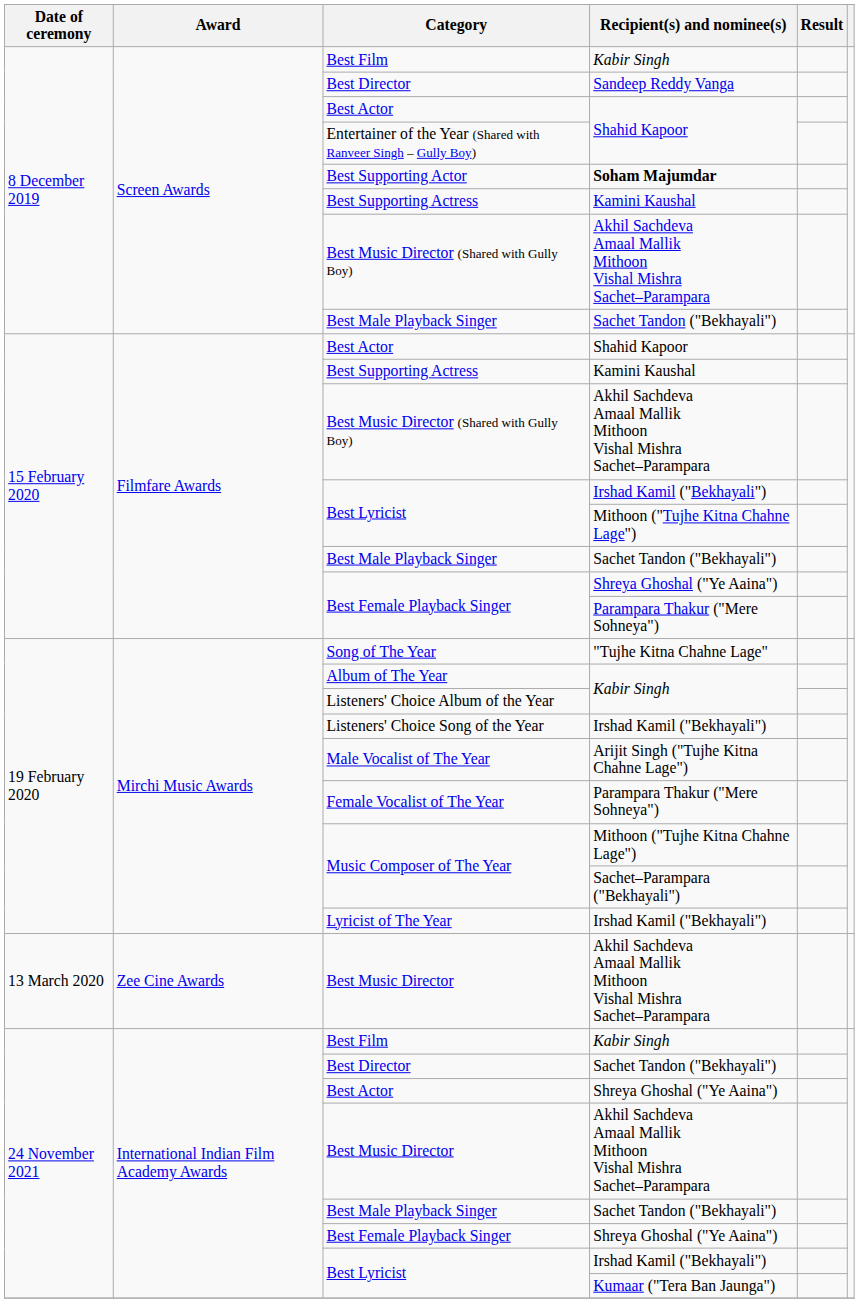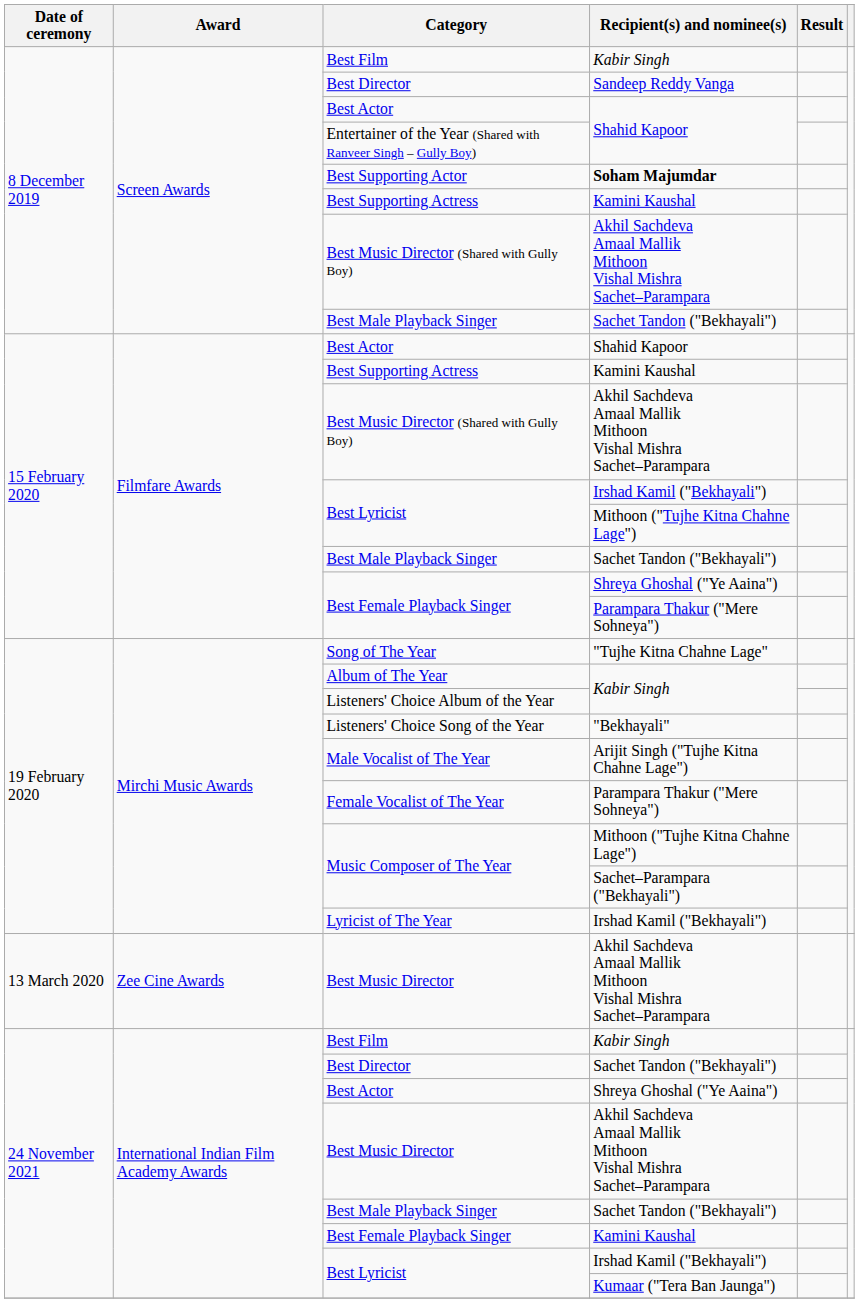 <table class="wikitable sortable">
 <tr>
 <th>Date of ceremony</th>
 <th>Award</th>
 <th>Category</th>
 <th>Recipient(s) and nominee(s)</th>
 <th scope="col" class="unsortable">Result</th>
 <th scope="col" class="unsortable"></th>
 </tr>
 <tr>
 <td rowspan="8"><a href='#'>8 December 2019</a></td>
 <td rowspan="8"><a href='#'>Screen Awards</a></td>
 <td><a href='#'>Best Film</a></td>
 <td><em>Kabir Singh</em></td>
 <td></td>
 <td rowspan="8"><br></td>
 </tr>
 <tr>
 <td><a href='#'>Best Director</a></td>
 <td><a href='#'>Sandeep Reddy Vanga</a></td>
 <td></td>
 </tr>
 <tr>
 <td><a href='#'>Best Actor</a></td>
 <td rowspan="2"><a href='#'>Shahid Kapoor</a></td>
 <td></td>
 </tr>
 <tr>
 <td>Entertainer of the Year <small>(Shared with <a href='#'>Ranveer Singh</a> – <a href='#'>Gully Boy</a>)</small></td>
 <td></td>
 </tr>
 <tr>
 <td><a href='#'>Best Supporting Actor</a></td>
 <td><strong>Soham Majumdar</strong></td>
 <td></td>
 </tr>
 <tr>
 <td><a href='#'>Best Supporting Actress</a></td>
 <td><a href='#'>Kamini Kaushal</a></td>
 <td></td>
 </tr>
 <tr>
 <td><a href='#'>Best Music Director</a> <small>(Shared with Gully Boy)</small></td>
 <td><a href='#'>Akhil Sachdeva</a><br><a href='#'>Amaal Mallik</a><br><a href='#'>Mithoon</a><br><a href='#'>Vishal Mishra</a><br><a href='#'>Sachet–Parampara</a></td>
 <td></td>
 </tr>
 <tr>
 <td><a href='#'>Best Male Playback Singer</a></td>
 <td><a href='#'>Sachet Tandon</a> ("Bekhayali")</td>
 <td></td>
 </tr>
 <tr>
 <td rowspan="8"><a href='#'>15 February 2020</a></td>
 <td rowspan="8"><a href='#'>Filmfare Awards</a></td>
 <td><a href='#'>Best Actor</a></td>
 <td>Shahid Kapoor</td>
 <td></td>
 <td rowspan="8"><br></td>
 </tr>
 <tr>
 <td><a href='#'>Best Supporting Actress</a></td>
 <td>Kamini Kaushal</td>
 <td></td>
 </tr>
 <tr>
 <td><a href='#'>Best Music Director</a> <small>(Shared with Gully Boy)</small></td>
 <td>Akhil Sachdeva<br>Amaal Mallik<br>Mithoon<br>Vishal Mishra<br>Sachet–Parampara</td>
 <td></td>
 </tr>
 <tr>
 <td rowspan="2"><a href='#'>Best Lyricist</a></td>
 <td><a href='#'>Irshad Kamil</a> ("<a href='#'>Bekhayali</a>")</td>
 <td></td>
 </tr>
 <tr>
 <td>Mithoon ("<a href='#'>Tujhe Kitna Chahne Lage</a>")</td>
 <td></td>
 </tr>
 <tr>
 <td><a href='#'>Best Male Playback Singer</a></td>
 <td>Sachet Tandon ("Bekhayali")</td>
 <td></td>
 </tr>
 <tr>
 <td rowspan="2"><a href='#'>Best Female Playback Singer</a></td>
 <td><a href='#'>Shreya Ghoshal</a> ("Ye Aaina")</td>
 <td></td>
 </tr>
 <tr>
 <td><a href='#'>Parampara Thakur</a> ("Mere Sohneya")</td>
 <td></td>
 </tr>
 <tr>
 <td rowspan="9">19 February 2020</td>
 <td rowspan="9"><a href='#'>Mirchi Music Awards</a></td>
 <td><a href='#'>Song of The Year</a></td>
 <td>"Tujhe Kitna Chahne Lage"</td>
 <td></td>
 <td rowspan="9"><br></td>
 </tr>
 <tr>
 <td><a href='#'>Album of The Year</a></td>
 <td rowspan="2"><em>Kabir Singh</em></td>
 <td></td>
 </tr>
 <tr>
 <td>Listeners' Choice Album of the Year</td>
 <td></td>
 </tr>
 <tr>
 <td>Listeners' Choice Song of the Year</td>
-<td>Irshad Kamil ("Bekhayali")</td>
+<td>"Bekhayali"</td>
 <td></td>
 </tr>
 <tr>
 <td><a href='#'>Male Vocalist of The Year</a></td>
 <td>Arijit Singh ("Tujhe Kitna Chahne Lage")</td>
 <td></td>
 </tr>
 <tr>
 <td><a href='#'>Female Vocalist of The Year</a></td>
 <td>Parampara Thakur ("Mere Sohneya")</td>
 <td></td>
 </tr>
 <tr>
 <td rowspan="2"><a href='#'>Music Composer of The Year</a></td>
 <td>Mithoon ("Tujhe Kitna Chahne Lage")</td>
 <td></td>
 </tr>
 <tr>
 <td>Sachet–Parampara ("Bekhayali")</td>
 <td></td>
 </tr>
 <tr>
 <td><a href='#'>Lyricist of The Year</a></td>
 <td>Irshad Kamil ("Bekhayali")</td>
 <td></td>
 </tr>
 <tr>
 <td>13 March 2020</td>
 <td><a href='#'>Zee Cine Awards</a></td>
 <td><a href='#'>Best Music Director</a></td>
 <td>Akhil Sachdeva<br>Amaal Mallik<br>Mithoon<br>Vishal Mishra<br>Sachet–Parampara</td>
 <td></td>
 <td></td>
 </tr>
 <tr>
 <td rowspan="8"><a href='#'>24 November 2021</a></td>
 <td rowspan="8"><a href='#'>International Indian Film Academy Awards</a></td>
 <td><a href='#'>Best Film</a></td>
 <td><em>Kabir Singh</em></td>
 <td></td>
 <td rowspan="8"></td>
 </tr>
 <tr>
 <td><a href='#'>Best Director</a></td>
 <td>Sachet Tandon ("Bekhayali")</td>
 <td></td>
 </tr>
 <tr>
 <td><a href='#'>Best Actor</a></td>
 <td>Shreya Ghoshal ("Ye Aaina")</td>
 <td></td>
 </tr>
 <tr>
 <td><a href='#'>Best Music Director</a></td>
 <td>Akhil Sachdeva<br>Amaal Mallik<br>Mithoon<br>Vishal Mishra<br>Sachet–Parampara</td>
 <td></td>
 </tr>
 <tr>
 <td><a href='#'>Best Male Playback Singer</a></td>
 <td>Sachet Tandon ("Bekhayali")</td>
 <td></td>
 </tr>
 <tr>
 <td><a href='#'>Best Female Playback Singer</a></td>
-<td>Shreya Ghoshal ("Ye Aaina")</td>
+<td><a href='#'>Kamini Kaushal</a></td>
 <td></td>
 </tr>
 <tr>
 <td rowspan="2"><a href='#'>Best Lyricist</a></td>
 <td>Irshad Kamil ("Bekhayali")</td>
 <td></td>
 </tr>
 <tr>
 <td><a href='#'>Kumaar</a> ("Tera Ban Jaunga")</td>
 <td></td>
 </tr>
 <tr>
 </tr>
 </table>
